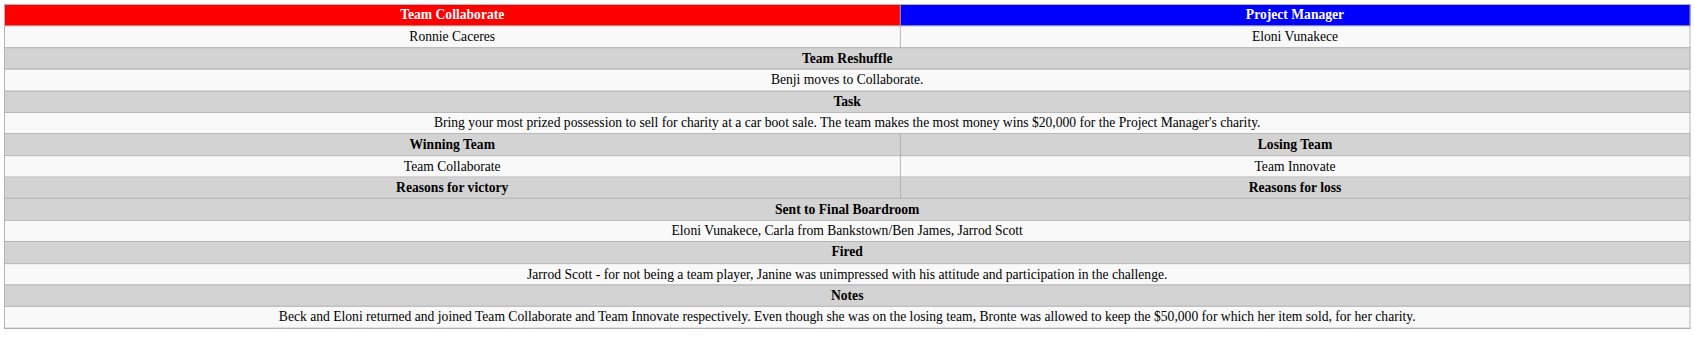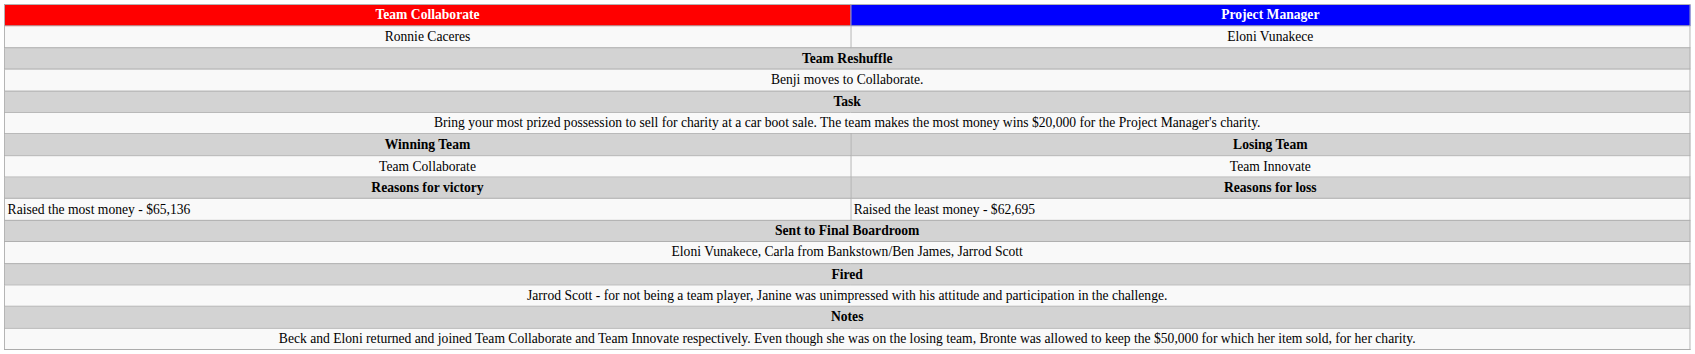 <table class="wikitable" style="text-align: center; width:100%">
 <tr>
 <th style="text-align:center; background:red;color:white">Team Collaborate </th>
 <th style="text-align:center; background:blue;color:white"> Project Manager</th>
 </tr>
 <tr>
 <td>Ronnie Caceres</td>
 <td>Eloni Vunakece</td>
 </tr>
 <tr>
 <th colspan="2" style="text-align:center; background:lightgrey;">Team Reshuffle</th>
 </tr>
 <tr>
 <td colspan="2">Benji moves to Collaborate.</td>
 </tr>
 <tr>
 <th colspan="2" style="text-align:center; background:lightgrey;">Task</th>
 </tr>
 <tr>
 <td colspan="2">Bring your most prized possession to sell for charity at a car boot sale. The team makes the most money wins $20,000 for the Project Manager's charity.</td>
 </tr>
 <tr>
 <th style="text-align:center; background:lightgrey;">Winning Team</th>
 <th style="text-align:center; background:lightgrey;">Losing Team</th>
 </tr>
 <tr>
 <td>Team Collaborate</td>
 <td>Team Innovate</td>
 </tr>
 <tr>
 <th style="text-align:center; background:lightgrey;">Reasons for victory</th>
 <th style="text-align:center; background:lightgrey;">Reasons for loss</th>
 </tr>
+<tr style="text-align: left; ">
+<td>Raised the most money - $65,136</td>
+<td>Raised the least money - $62,695</td>
+</tr>
 <tr>
 <th colspan="2" style="text-align:center; background:lightgrey;">Sent to Final Boardroom</th>
 </tr>
 <tr>
 <td colspan="2">Eloni Vunakece, Carla from Bankstown/Ben James, Jarrod Scott</td>
 </tr>
 <tr>
 <th colspan="2" style="text-align:center; background:lightgrey;">Fired</th>
 </tr>
 <tr>
 <td colspan="2">Jarrod Scott - for not being a team player, Janine was unimpressed with his attitude and participation in the challenge.</td>
 </tr>
 <tr>
 <th colspan="2" style="text-align:center; background:lightgrey;">Notes</th>
 </tr>
 <tr>
 <td colspan="2">Beck and Eloni returned and joined Team Collaborate and Team Innovate respectively. Even though she was on the losing team, Bronte was allowed to keep the $50,000 for which her item sold, for her charity.</td>
 </tr>
 <tr>
 </tr>
 </table>
